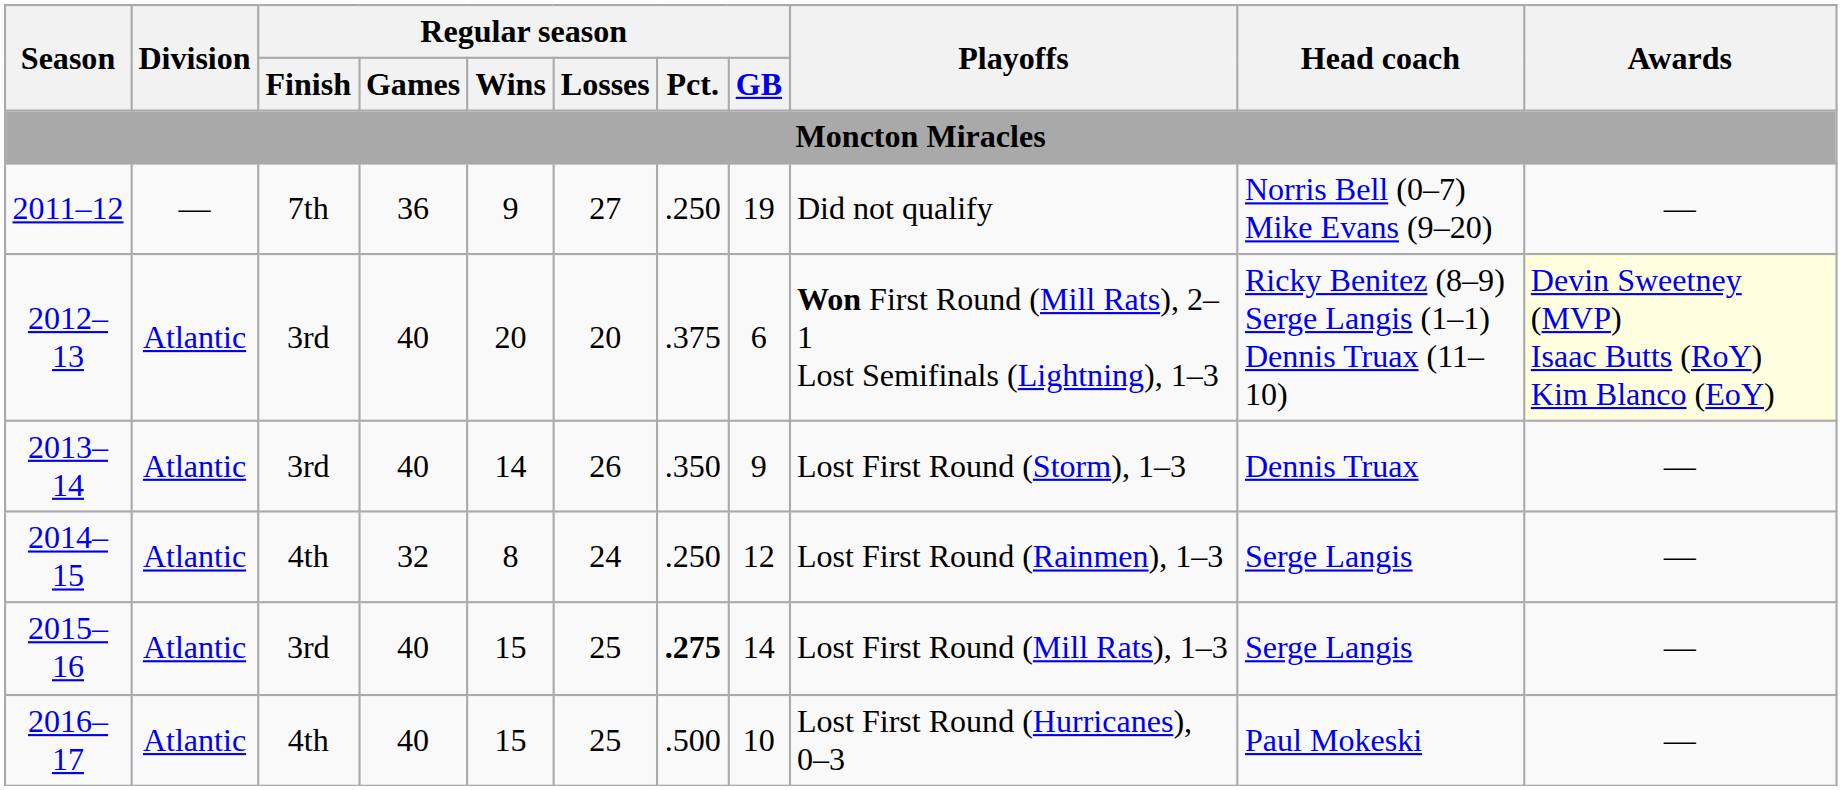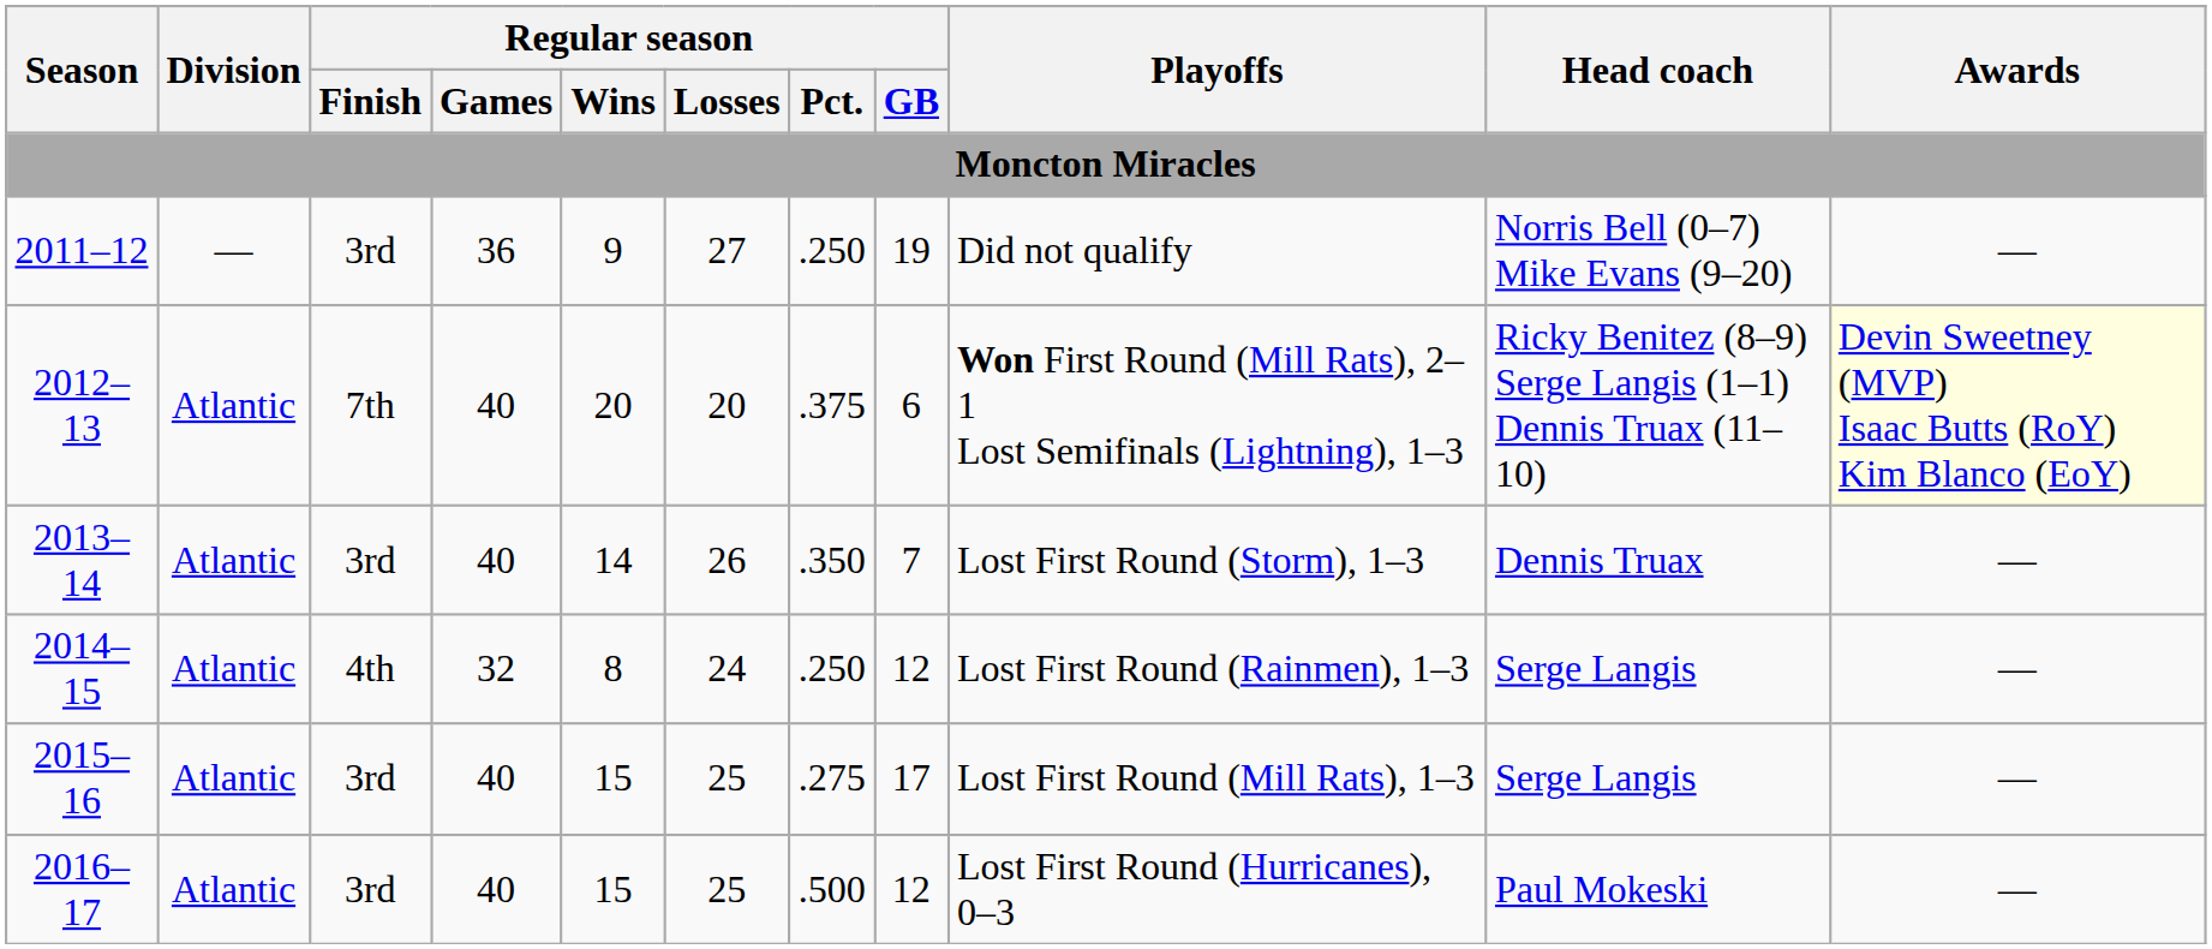 <table class="wikitable" style="font-size:95%">
 <tr>
 <th rowspan="2">Season</th>
 <th rowspan="2">Division</th>
 <th colspan="6">Regular season</th>
 <th rowspan="2">Playoffs</th>
 <th rowspan="2">Head coach</th>
 <th rowspan="2">Awards</th>
 </tr>
 <tr>
 <th>Finish</th>
 <th>Games</th>
 <th>Wins</th>
 <th>Losses</th>
 <th>Pct.</th>
 <th><a href='#'>GB</a></th>
 </tr>
 <tr>
 <td colspan="13" align="center" bgcolor="#A9A9A9"><span><strong>Moncton Miracles</strong></span></td>
 </tr>
 <tr align="center">
 <td><a href='#'>2011–12</a></td>
 <td>—</td>
-<td>7th</td>
+<td>3rd</td>
 <td>36</td>
 <td>9</td>
 <td>27</td>
 <td>.250</td>
 <td>19</td>
 <td align="left">Did not qualify</td>
 <td align="left"><a href='#'>Norris Bell</a> (0–7) <br> <a href='#'>Mike Evans</a> (9–20)</td>
 <td>—</td>
 </tr>
 <tr align="center">
 <td><a href='#'>2012–13</a></td>
 <td><a href='#'>Atlantic</a></td>
-<td>3rd</td>
+<td>7th</td>
 <td>40</td>
 <td>20</td>
 <td>20</td>
 <td>.375</td>
 <td>6</td>
 <td align="left"><strong>Won</strong> First Round (<a href='#'>Mill Rats</a>), 2–1<br> Lost Semifinals (<a href='#'>Lightning</a>), 1–3</td>
 <td align="left"><a href='#'>Ricky Benitez</a> (8–9) <br> <a href='#'>Serge Langis</a> (1–1) <br> <a href='#'>Dennis Truax</a> (11–10)</td>
 <td align="left" style="background: lightyellow;"><a href='#'>Devin Sweetney</a> (<a href='#'>MVP</a>) <br> <a href='#'>Isaac Butts</a> (<a href='#'>RoY</a>) <br> <a href='#'>Kim Blanco</a> (<a href='#'>EoY</a>)</td>
 </tr>
 <tr align="center">
 <td><a href='#'>2013–14</a></td>
 <td><a href='#'>Atlantic</a></td>
 <td>3rd</td>
 <td>40</td>
 <td>14</td>
 <td>26</td>
 <td>.350</td>
-<td>9</td>
+<td>7</td>
 <td align="left">Lost First Round (<a href='#'>Storm</a>), 1–3</td>
 <td align="left"><a href='#'>Dennis Truax</a></td>
 <td>—</td>
 </tr>
 <tr align="center">
 <td><a href='#'>2014–15</a></td>
 <td><a href='#'>Atlantic</a></td>
 <td>4th</td>
 <td>32</td>
 <td>8</td>
 <td>24</td>
 <td>.250</td>
 <td>12</td>
 <td align="left">Lost First Round (<a href='#'>Rainmen</a>), 1–3</td>
 <td align="left"><a href='#'>Serge Langis</a></td>
 <td>—</td>
 </tr>
 <tr align="center">
 <td><a href='#'>2015–16</a></td>
 <td><a href='#'>Atlantic</a></td>
 <td>3rd</td>
 <td>40</td>
 <td>15</td>
 <td>25</td>
-<td><strong>.275</strong></td>
-<td>14</td>
+<td>.275</td>
+<td>17</td>
 <td align="left">Lost First Round (<a href='#'>Mill Rats</a>), 1–3</td>
 <td align="left"><a href='#'>Serge Langis</a></td>
 <td>—</td>
 </tr>
 <tr align="center">
 <td><a href='#'>2016–17</a></td>
 <td><a href='#'>Atlantic</a></td>
-<td>4th</td>
+<td>3rd</td>
 <td>40</td>
 <td>15</td>
 <td>25</td>
 <td>.500</td>
-<td>10</td>
+<td>12</td>
 <td align="left">Lost First Round (<a href='#'>Hurricanes</a>), 0–3</td>
 <td align="left"><a href='#'>Paul Mokeski</a></td>
 <td>—</td>
 </tr>
 </table>
